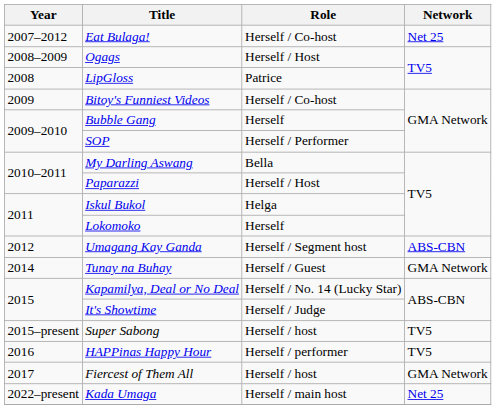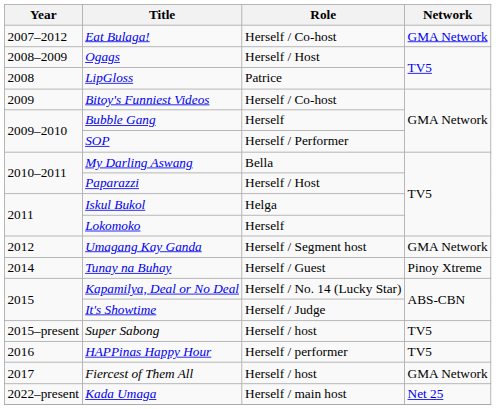 <table class="wikitable sortable">
 <tr>
 <th>Year</th>
 <th>Title</th>
 <th>Role</th>
 <th>Network</th>
 </tr>
 <tr>
 <td>2007–2012</td>
 <td><em><a href='#'>Eat Bulaga!</a></em></td>
 <td>Herself / Co-host</td>
-<td><a href='#'>Net 25</a></td>
+<td><a href='#'>GMA Network</a></td>
 </tr>
 <tr>
 <td>2008–2009</td>
 <td><em><a href='#'>Ogags</a></em></td>
 <td>Herself / Host</td>
 <td rowspan="2"><a href='#'>TV5</a></td>
 </tr>
 <tr>
 <td>2008</td>
 <td><em><a href='#'>LipGloss</a></em></td>
 <td>Patrice</td>
 </tr>
 <tr>
 <td>2009</td>
 <td><em><a href='#'>Bitoy's Funniest Videos</a></em></td>
 <td>Herself / Co-host</td>
 <td rowspan="3">GMA Network</td>
 </tr>
 <tr>
 <td rowspan="2">2009–2010</td>
 <td><em><a href='#'>Bubble Gang</a></em></td>
 <td>Herself</td>
 </tr>
 <tr>
 <td><em><a href='#'>SOP</a></em></td>
 <td>Herself / Performer</td>
 </tr>
 <tr>
 <td rowspan="2">2010–2011</td>
 <td><em><a href='#'>My Darling Aswang</a></em></td>
 <td>Bella</td>
 <td rowspan="4">TV5</td>
 </tr>
 <tr>
 <td><em><a href='#'>Paparazzi</a></em></td>
 <td>Herself / Host</td>
 </tr>
 <tr>
 <td rowspan="2">2011</td>
 <td><em><a href='#'>Iskul Bukol</a></em></td>
 <td>Helga</td>
 </tr>
 <tr>
 <td><em><a href='#'>Lokomoko</a></em></td>
 <td>Herself</td>
 </tr>
 <tr>
 <td>2012</td>
 <td><em><a href='#'>Umagang Kay Ganda</a></em></td>
 <td>Herself / Segment host</td>
-<td><a href='#'>ABS-CBN</a></td>
+<td>GMA Network</td>
 </tr>
 <tr>
 <td>2014</td>
 <td><em><a href='#'>Tunay na Buhay</a></em></td>
 <td>Herself / Guest</td>
-<td>GMA Network</td>
+<td>Pinoy Xtreme</td>
 </tr>
 <tr>
 <td rowspan="2">2015</td>
 <td><em><a href='#'>Kapamilya, Deal or No Deal</a></em></td>
 <td>Herself / No. 14 (Lucky Star)</td>
 <td rowspan="2">ABS-CBN</td>
 </tr>
 <tr>
 <td><em><a href='#'>It's Showtime</a></em></td>
 <td>Herself / Judge</td>
 </tr>
 <tr>
 <td>2015–present</td>
 <td><em>Super Sabong</em></td>
 <td>Herself / host</td>
 <td>TV5</td>
 </tr>
 <tr>
 <td>2016</td>
 <td><em><a href='#'>HAPPinas Happy Hour</a></em></td>
 <td>Herself / performer</td>
 <td>TV5</td>
 </tr>
 <tr>
 <td>2017</td>
 <td><em>Fiercest of Them All</em></td>
 <td>Herself / host</td>
 <td>GMA Network</td>
 </tr>
 <tr>
 <td>2022–present</td>
 <td><em><a href='#'>Kada Umaga</a></em></td>
 <td>Herself / main host</td>
 <td><a href='#'>Net 25</a></td>
 </tr>
 <tr>
 </tr>
 </table>
